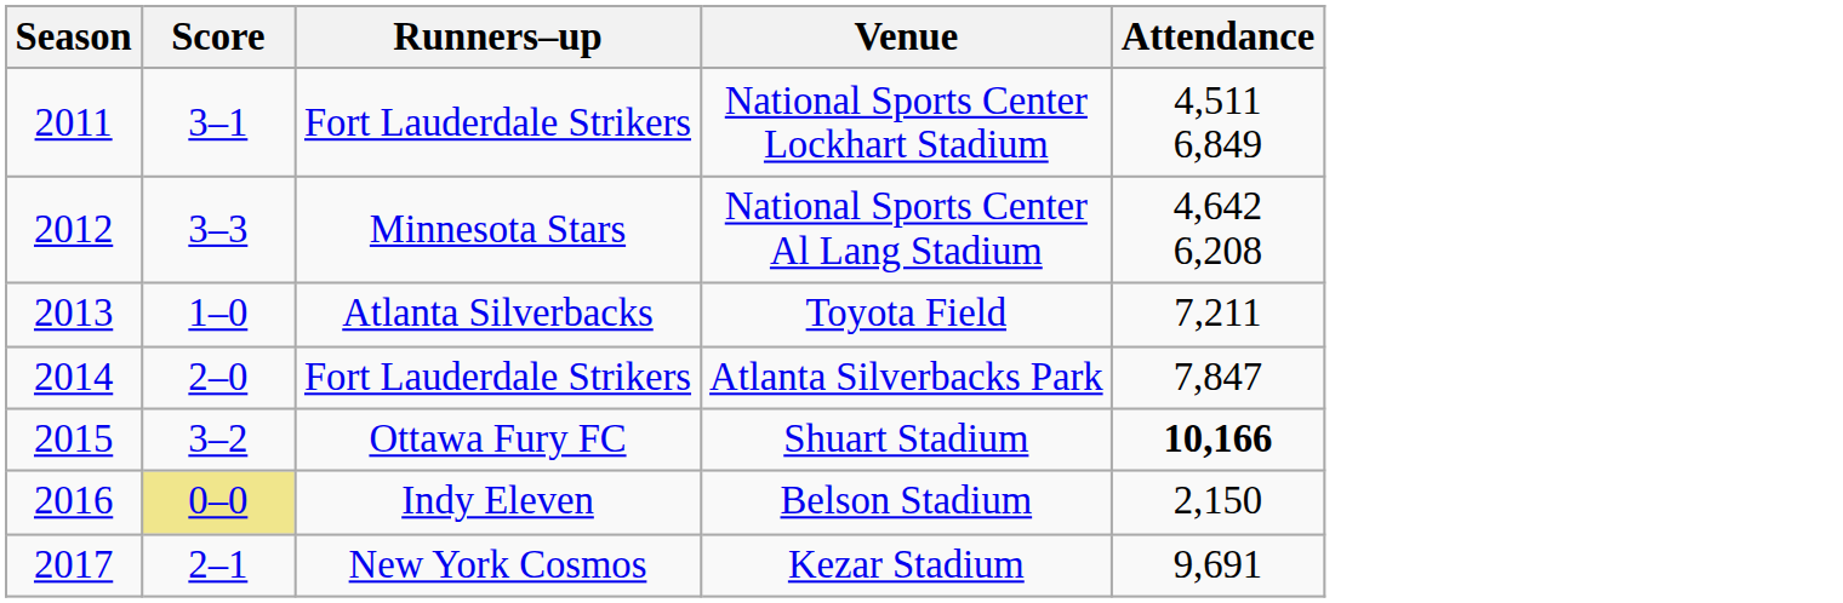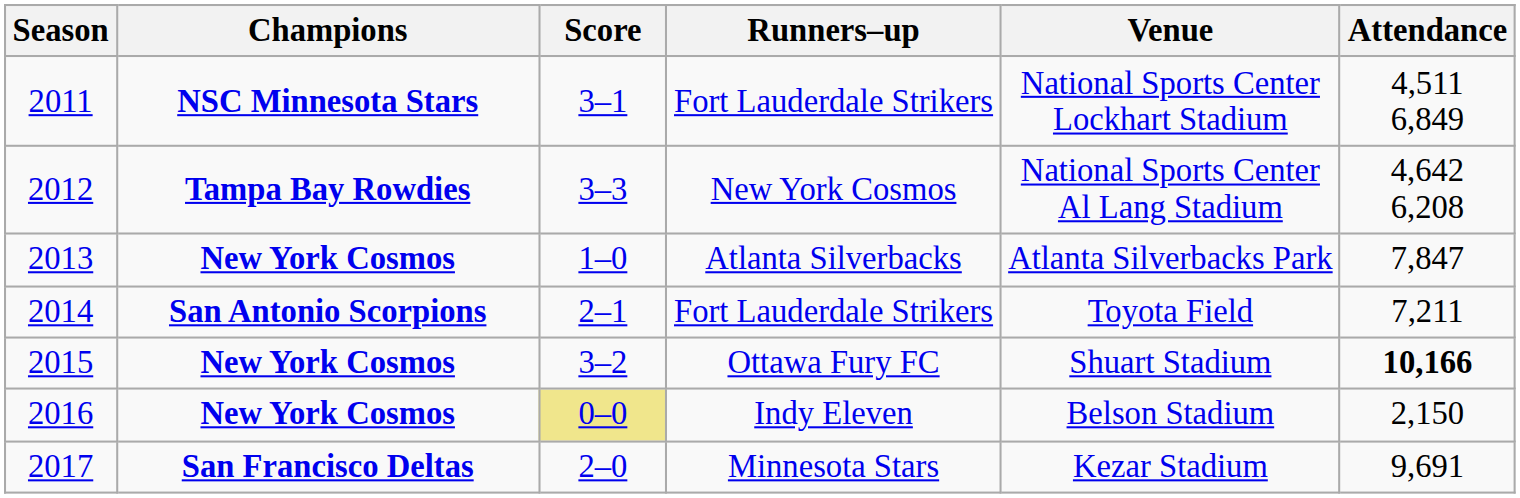 <table class="wikitable" style="text-align:center;font-size:100%;">
 <tr>
 <th>Season</th>
+<th style="width:200px;">Champions</th>
 <th style="width:55px;">Score</th>
 <th>Runners–up</th>
 <th>Venue</th>
 <th>Attendance</th>
 </tr>
 <tr>
 <td><a href='#'>2011</a></td>
+<td><strong><a href='#'>NSC Minnesota Stars</a></strong></td>
 <td style="text-align:center"><a href='#'>3–1</a></td>
 <td><a href='#'>Fort Lauderdale Strikers</a></td>
 <td><a href='#'>National Sports Center</a><br><a href='#'>Lockhart Stadium</a></td>
 <td align=center>4,511<br>6,849</td>
 </tr>
 <tr>
 <td><a href='#'>2012</a></td>
+<td><strong><a href='#'>Tampa Bay Rowdies</a></strong></td>
 <td style="text-align:center"><a href='#'>3–3</a> </td>
-<td><a href='#'>Minnesota Stars</a></td>
+<td><a href='#'>New York Cosmos</a></td>
 <td><a href='#'>National Sports Center</a><br><a href='#'>Al Lang Stadium</a></td>
 <td align=center>4,642<br>6,208</td>
 </tr>
 <tr>
 <td><a href='#'>2013</a></td>
+<td><strong><a href='#'>New York Cosmos</a></strong></td>
 <td style="text-align:center"><a href='#'>1–0</a></td>
 <td><a href='#'>Atlanta Silverbacks</a></td>
+<td><a href='#'>Atlanta Silverbacks Park</a></td>
+<td align=center>7,847</td>
+</tr>
+<tr>
+<td><a href='#'>2014</a></td>
+<td><strong><a href='#'>San Antonio Scorpions</a></strong></td>
+<td style="text-align:center"><a href='#'>2–1</a></td>
+<td><a href='#'>Fort Lauderdale Strikers</a></td>
 <td><a href='#'>Toyota Field</a></td>
 <td align=center>7,211</td>
 </tr>
 <tr>
-<td><a href='#'>2014</a></td>
-<td style="text-align:center"><a href='#'>2–0</a></td>
-<td><a href='#'>Fort Lauderdale Strikers</a></td>
-<td><a href='#'>Atlanta Silverbacks Park</a></td>
-<td align=center>7,847</td>
-</tr>
-<tr>
 <td><a href='#'>2015</a></td>
+<td><strong><a href='#'>New York Cosmos</a></strong></td>
 <td style="text-align:center"><a href='#'>3–2</a></td>
 <td><a href='#'>Ottawa Fury FC</a></td>
 <td><a href='#'>Shuart Stadium</a></td>
 <td align=center><strong>10,166</strong></td>
 </tr>
 <tr>
 <td><a href='#'>2016</a></td>
+<td><strong><a href='#'>New York Cosmos</a></strong></td>
 <td style="background: khaki; text-align:center"><a href='#'>0–0</a> </td>
 <td><a href='#'>Indy Eleven</a></td>
 <td><a href='#'>Belson Stadium</a></td>
 <td align=center>2,150</td>
 </tr>
 <tr>
 <td><a href='#'>2017</a></td>
-<td style="text-align:center"><a href='#'>2–1</a></td>
-<td><a href='#'>New York Cosmos</a></td>
+<td><strong><a href='#'>San Francisco Deltas</a></strong></td>
+<td style="text-align:center"><a href='#'>2–0</a></td>
+<td><a href='#'>Minnesota Stars</a></td>
 <td><a href='#'>Kezar Stadium</a></td>
 <td align=center>9,691</td>
 </tr>
 </table>
